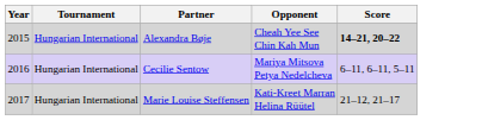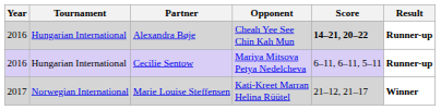 <table class="sortable wikitable" style="font-size: 90%;">
 <tr>
 <th>Year</th>
 <th>Tournament</th>
 <th>Partner</th>
 <th>Opponent</th>
 <th>Score</th>
+<th>Result</th>
 </tr>
 <tr style="background:#D5D5D5">
-<td align="center">2015</td>
+<td align="center">2016</td>
 <td align="left"><a href='#'>Hungarian International</a></td>
 <td align="left"> <a href='#'>Alexandra Bøje</a></td>
 <td align="left"> <a href='#'>Cheah Yee See</a><br> <a href='#'>Chin Kah Mun</a></td>
 <td align="left"><strong>14–21, 20–22</strong></td>
+<td style="text-align:left; background:white"> <strong>Runner-up</strong></td>
 </tr>
 <tr style="background:#D8CEF6">
 <td align="center">2016</td>
 <td align="left">Hungarian International</td>
 <td align="left"> <a href='#'>Cecilie Sentow</a></td>
 <td align="left"> <a href='#'>Mariya Mitsova</a><br> <a href='#'>Petya Nedelcheva</a></td>
 <td align="left">6–11, 6–11, 5–11</td>
+<td style="text-align:left; background:white"> <strong>Runner-up</strong></td>
 </tr>
 <tr style="background:#D5D5D5">
 <td align="center">2017</td>
-<td align="left">Hungarian International</td>
+<td align="left"><a href='#'>Norwegian International</a></td>
 <td align="left"> <a href='#'>Marie Louise Steffensen</a></td>
 <td align="left"> <a href='#'>Kati-Kreet Marran</a><br> <a href='#'>Helina Rüütel</a></td>
 <td align="left">21–12, 21–17</td>
+<td style="text-align:left; background:white"> <strong>Winner</strong></td>
 </tr>
 </table>
